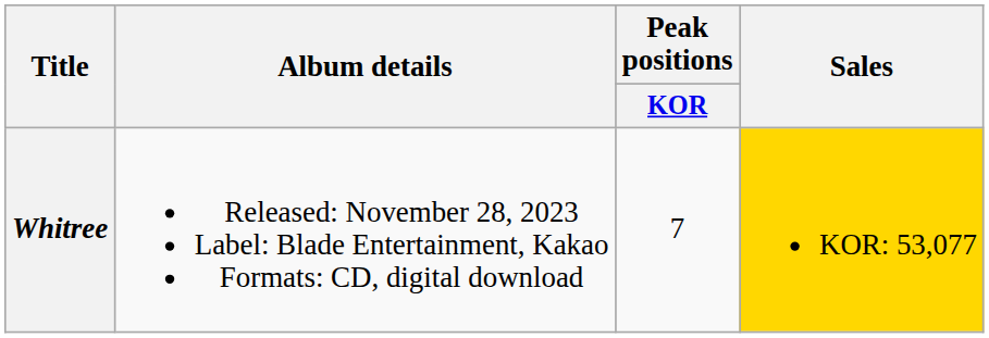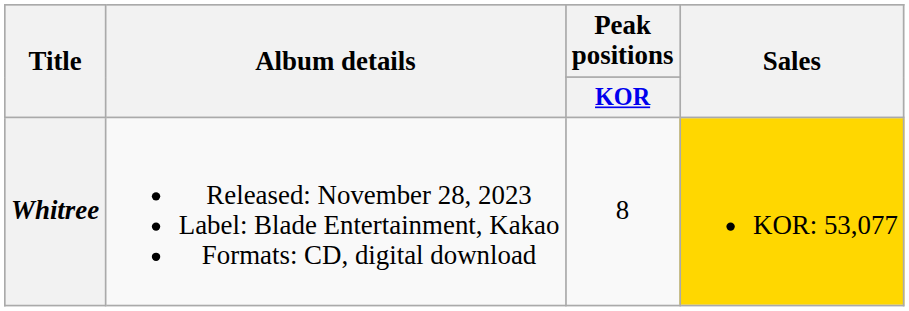 <table class="wikitable plainrowheaders" style="text-align:center;">
 <tr>
 <th scope="col" rowspan="2">Title</th>
 <th scope="col" rowspan="2">Album details</th>
 <th scope="col" colspan="1">Peak positions</th>
 <th scope="col" rowspan="2">Sales</th>
 </tr>
 <tr>
 <th scope="col" style="width:2.2em;font-size:90%;"><a href='#'>KOR</a><br></th>
 </tr>
 <tr>
 <th scope="row"><em>Whitree</em></th>
 <td><br><ul><li>Released: November 28, 2023</li><li>Label: Blade Entertainment, Kakao</li><li>Formats: CD, digital download</li></ul></td>
-<td>7</td>
+<td>8</td>
 <td style="background: gold;"><br><ul><li>KOR: 53,077</li></ul></td>
 </tr>
 </table>
